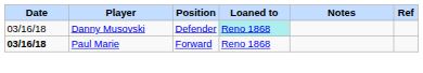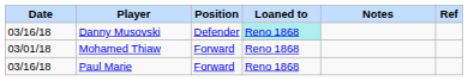 <table class="wikitable" style="text-align:left; font-size:95%;">
 <tr>
 <th style="background:#c2ddff; width:90px;">Date</th>
 <th style="background:#c2ddff; width:150px;">Player</th>
 <th style="background:#c2ddff; width:50px;">Position</th>
 <th style="background:#c2ddff; width:100px;">Loaned to</th>
 <th style="background:#c2ddff; width:150px;">Notes</th>
 <th style="background:#c2ddff; width:30px;">Ref</th>
 </tr>
 <tr>
 <td>03/16/18</td>
 <td> <a href='#'>Danny Musovski</a></td>
 <td><a href='#'>Defender</a></td>
 <td style="background: paleturquoise;"> <a href='#'>Reno 1868</a></td>
 <td></td>
 <td></td>
 </tr>
 <tr>
-<td><strong>03/16/18</strong></td>
+<td>03/01/18</td>
+<td> <a href='#'>Mohamed Thiaw</a></td>
+<td><a href='#'>Forward</a></td>
+<td> <a href='#'>Reno 1868</a></td>
+<td></td>
+<td></td>
+</tr>
+<tr>
+<td>03/16/18</td>
 <td> <a href='#'>Paul Marie</a></td>
 <td><a href='#'>Forward</a></td>
 <td> <a href='#'>Reno 1868</a></td>
 <td></td>
 <td></td>
 </tr>
 </table>
